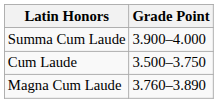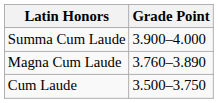 <table class="wikitable">
 <tr>
 <th>Latin Honors</th>
 <th>Grade Point</th>
 </tr>
 <tr>
 <td>Summa Cum Laude</td>
 <td>3.900–4.000</td>
 </tr>
 <tr>
+<td>Magna Cum Laude</td>
+<td>3.760–3.890</td>
+</tr>
+<tr>
 <td>Cum Laude</td>
 <td>3.500–3.750</td>
 </tr>
-<tr>
-<td>Magna Cum Laude</td>
-<td>3.760–3.890</td>
-</tr>
 </table>
